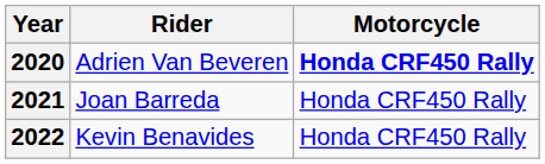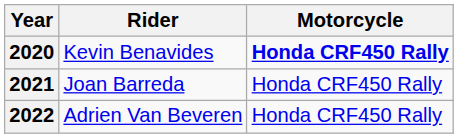 <table class="wikitable">
 <tr>
 <th>Year</th>
 <th>Rider</th>
 <th>Motorcycle</th>
 </tr>
 <tr>
 <th>2020</th>
-<td> <a href='#'>Adrien Van Beveren</a></td>
+<td> <a href='#'>Kevin Benavides</a></td>
 <td><strong><a href='#'>Honda CRF450 Rally</a></strong></td>
 </tr>
 <tr>
 <th>2021</th>
 <td> <a href='#'>Joan Barreda</a></td>
 <td><a href='#'>Honda CRF450 Rally</a></td>
 </tr>
 <tr>
 <th>2022</th>
-<td> <a href='#'>Kevin Benavides</a></td>
+<td> <a href='#'>Adrien Van Beveren</a></td>
 <td><a href='#'>Honda CRF450 Rally</a></td>
 </tr>
 </table>
